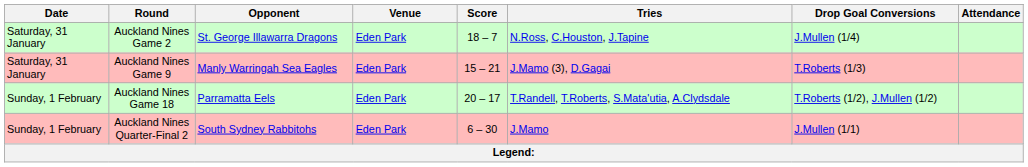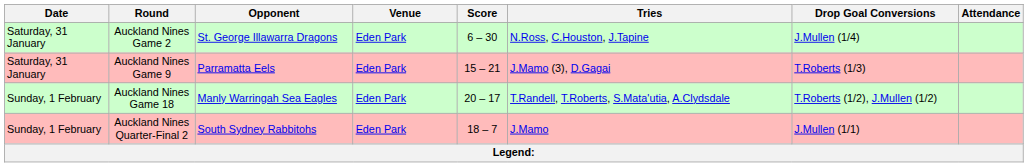 <table class="wikitable" style="font-size:75%;">
 <tr>
 <th style="width:110px;">Date</th>
 <th style="width:90px;">Round</th>
 <th style="width:170px;">Opponent</th>
 <th style="width:110px;">Venue</th>
 <th style="width:50px;">Score</th>
 <th style="width:310px;">Tries</th>
 <th style="width:180px;">Drop Goal Conversions</th>
 <th style="width:60px;">Attendance</th>
 </tr>
 <tr style="background:#cfc;">
 <td>Saturday, 31 January</td>
 <td style="text-align:center;">Auckland Nines Game 2</td>
 <td> <a href='#'>St. George Illawarra Dragons</a></td>
 <td><a href='#'>Eden Park</a></td>
-<td style="text-align:center;">18 – 7</td>
+<td style="text-align:center;">6 – 30</td>
 <td><a href='#'>N.Ross</a>, <a href='#'>C.Houston</a>, <a href='#'>J.Tapine</a></td>
 <td><a href='#'>J.Mullen</a> (1/4)</td>
 <td style="text-align:center;"></td>
 </tr>
 <tr style="background:#fbb;">
 <td>Saturday, 31 January</td>
 <td style="text-align:center;">Auckland Nines Game 9</td>
-<td> <a href='#'>Manly Warringah Sea Eagles</a></td>
+<td> <a href='#'>Parramatta Eels</a></td>
 <td><a href='#'>Eden Park</a></td>
 <td style="text-align:center;">15 – 21</td>
 <td><a href='#'>J.Mamo</a> (3), <a href='#'>D.Gagai</a></td>
 <td><a href='#'>T.Roberts</a> (1/3)</td>
 <td style="text-align:center;"></td>
 </tr>
 <tr style="background:#cfc;">
 <td>Sunday, 1 February</td>
 <td style="text-align:center;">Auckland Nines Game 18</td>
-<td> <a href='#'>Parramatta Eels</a></td>
+<td> <a href='#'>Manly Warringah Sea Eagles</a></td>
 <td><a href='#'>Eden Park</a></td>
 <td style="text-align:center;">20 – 17</td>
 <td><a href='#'>T.Randell</a>, <a href='#'>T.Roberts</a>, <a href='#'>S.Mata'utia</a>, <a href='#'>A.Clydsdale</a></td>
 <td><a href='#'>T.Roberts</a> (1/2), <a href='#'>J.Mullen</a> (1/2)</td>
 <td style="text-align:center;"></td>
 </tr>
 <tr style="background:#fbb;">
 <td>Sunday, 1 February</td>
 <td style="text-align:center;">Auckland Nines Quarter-Final 2</td>
 <td> <a href='#'>South Sydney Rabbitohs</a></td>
 <td><a href='#'>Eden Park</a></td>
-<td style="text-align:center;">6 – 30</td>
+<td style="text-align:center;">18 – 7</td>
 <td><a href='#'>J.Mamo</a></td>
 <td><a href='#'>J.Mullen</a> (1/1)</td>
 <td style="text-align:center;"></td>
 </tr>
 <tr>
 <th colspan="11"><strong>Legend</strong>:   </th>
 </tr>
 </table>
